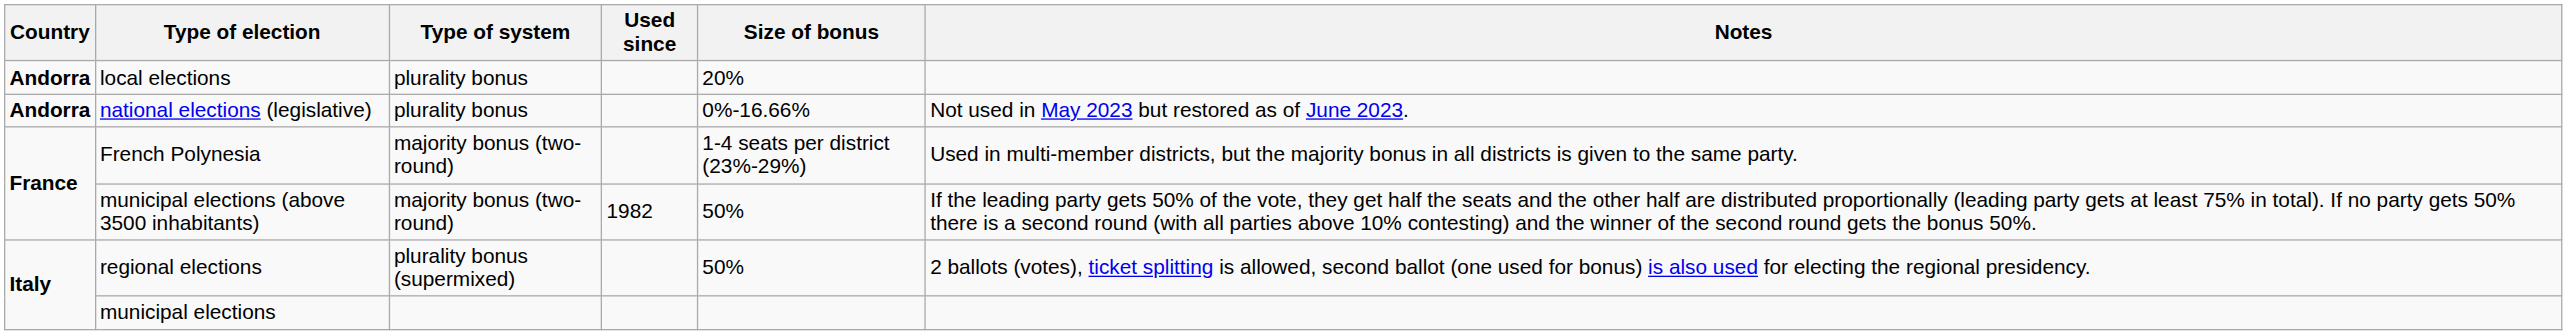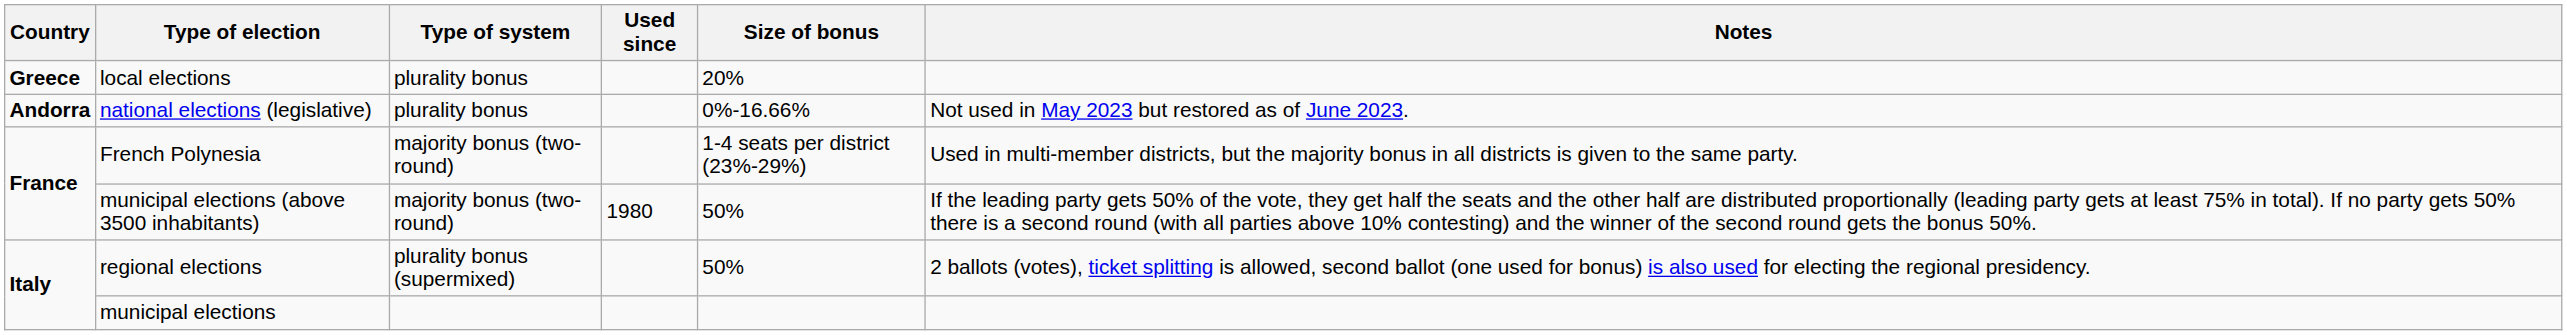 <table class="wikitable">
 <tr>
 <th>Country</th>
 <th>Type of election</th>
 <th>Type of system</th>
 <th>Used since</th>
 <th>Size of bonus</th>
 <th>Notes</th>
 </tr>
 <tr>
-<td><strong>Andorra</strong></td>
+<td><strong>Greece</strong></td>
 <td>local elections</td>
 <td>plurality bonus</td>
 <td></td>
 <td>20%</td>
 <td></td>
 </tr>
 <tr>
 <td><strong>Andorra</strong></td>
 <td><a href='#'>national elections</a> (legislative)</td>
 <td>plurality bonus</td>
 <td></td>
 <td>0%-16.66%</td>
 <td>Not used in <a href='#'>May 2023</a> but restored as of <a href='#'>June 2023</a>.</td>
 </tr>
 <tr>
 <td rowspan="2"><strong>France</strong></td>
 <td>French Polynesia</td>
 <td>majority bonus (two-round)</td>
 <td></td>
 <td>1-4 seats per district (23%-29%)</td>
 <td>Used in multi-member districts, but the majority bonus in all districts is given to the same party.</td>
 </tr>
 <tr>
 <td>municipal elections (above 3500 inhabitants)</td>
 <td>majority bonus (two-round)</td>
-<td>1982</td>
+<td>1980</td>
 <td>50%</td>
 <td>If the leading party gets 50% of the vote, they get half the seats and the other half are distributed proportionally (leading party gets at least 75% in total).<strong></strong> If no party gets 50% there is a second round (with all parties above 10% contesting) and the winner of the second round gets the bonus 50%.</td>
 </tr>
 <tr>
 <td rowspan="2"><strong>Italy</strong></td>
 <td>regional elections</td>
 <td>plurality bonus (supermixed)</td>
 <td></td>
 <td>50%</td>
 <td>2 ballots (votes), <a href='#'>ticket splitting</a> is allowed, second ballot (one used for bonus) <a href='#'>is also used</a> for electing the regional presidency.</td>
 </tr>
 <tr>
 <td>municipal elections</td>
 <td></td>
 <td></td>
 <td></td>
 <td></td>
 </tr>
 </table>
